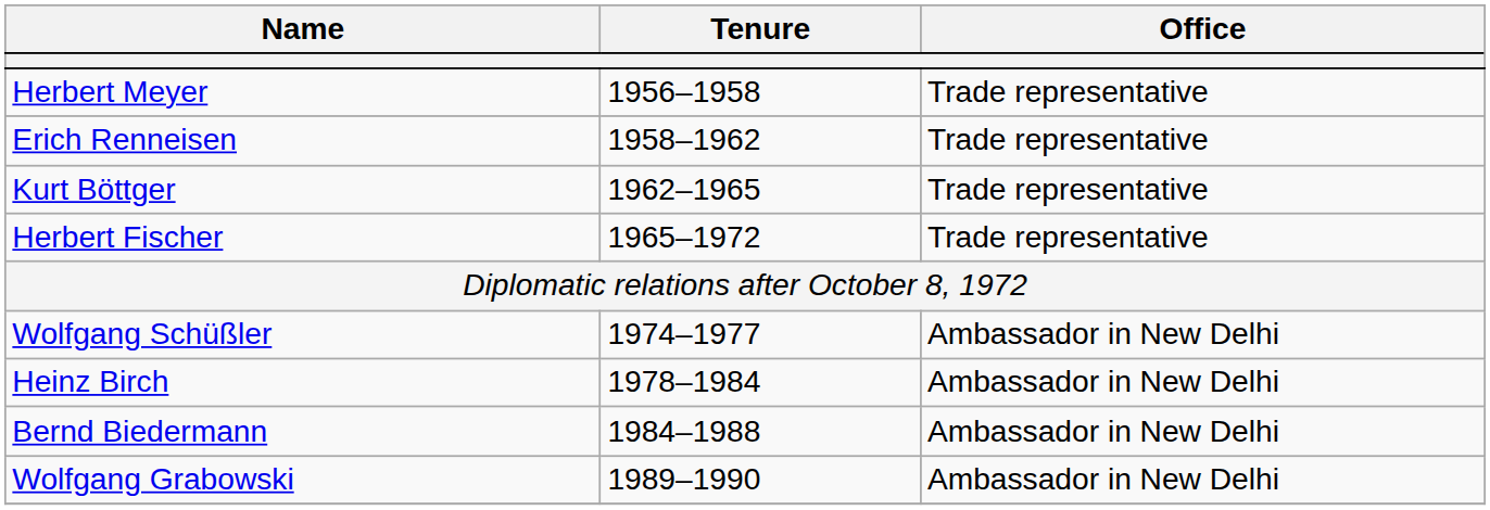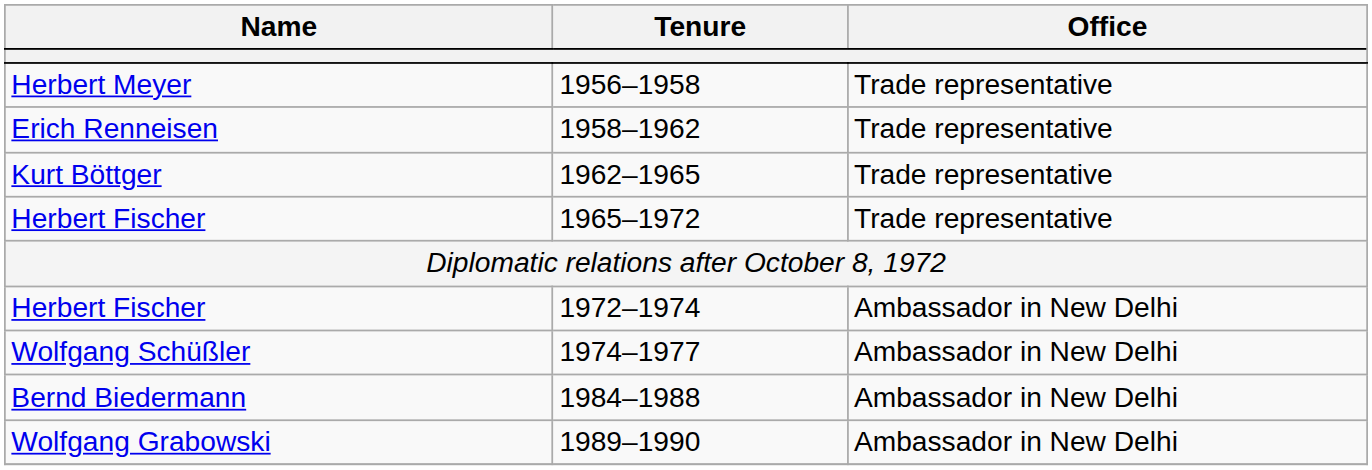 <table class="wikitable">
 <tr class="hintergrundfarbe5">
 <th style="width:19em">Name</th>
 <th style="width:10em">Tenure</th>
 <th style="width:18em">Office</th>
 </tr>
 <tr class="hintergrundfarbe2">
 </tr>
 <tr>
 <th colspan="3" style="border-bottom: 1pt black solid; border-top: 1pt black solid;"></th>
 </tr>
 <tr>
 <td><a href='#'>Herbert Meyer</a></td>
 <td>1956–1958</td>
 <td>Trade representative</td>
 </tr>
 <tr>
 <td><a href='#'>Erich Renneisen</a></td>
 <td>1958–1962</td>
 <td>Trade representative</td>
 </tr>
 <tr>
 <td><a href='#'>Kurt Böttger</a></td>
 <td>1962–1965</td>
 <td>Trade representative</td>
 </tr>
 <tr>
 <td><a href='#'>Herbert Fischer</a></td>
 <td>1965–1972</td>
 <td>Trade representative</td>
 </tr>
 <tr>
 <td colspan="3" align="center" style="background:#f4f4f4"><em>Diplomatic relations after October 8, 1972</em></td>
 </tr>
 <tr>
-<td><a href='#'>Wolfgang Schüßler</a></td>
-<td>1974–1977</td>
+<td><a href='#'>Herbert Fischer</a></td>
+<td>1972–1974</td>
 <td>Ambassador in New Delhi</td>
 </tr>
 <tr>
-<td><a href='#'>Heinz Birch</a></td>
-<td>1978–1984</td>
+<td><a href='#'>Wolfgang Schüßler</a></td>
+<td>1974–1977</td>
 <td>Ambassador in New Delhi</td>
 </tr>
 <tr>
 <td><a href='#'>Bernd Biedermann</a></td>
 <td>1984–1988</td>
 <td>Ambassador in New Delhi</td>
 </tr>
 <tr>
 <td><a href='#'>Wolfgang Grabowski</a></td>
 <td>1989–1990</td>
 <td>Ambassador in New Delhi</td>
 </tr>
 <tr>
 </tr>
 </table>
